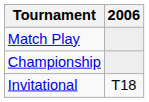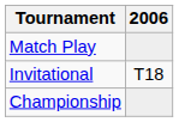 <table class="wikitable" style="text-align:center;">
 <tr>
 <th>Tournament</th>
 <th>2006</th>
 </tr>
 <tr>
 <td align="left"><a href='#'>Match Play</a></td>
 <td style="background:#eeeeee;"></td>
 </tr>
 <tr>
+<td align="left"><a href='#'>Invitational</a></td>
+<td>T18</td>
+</tr>
+<tr>
 <td align="left"><a href='#'>Championship</a></td>
 <td style="background:#eeeeee;"></td>
 </tr>
-<tr>
-<td align="left"><a href='#'>Invitational</a></td>
-<td>T18</td>
-</tr>
 </table>
